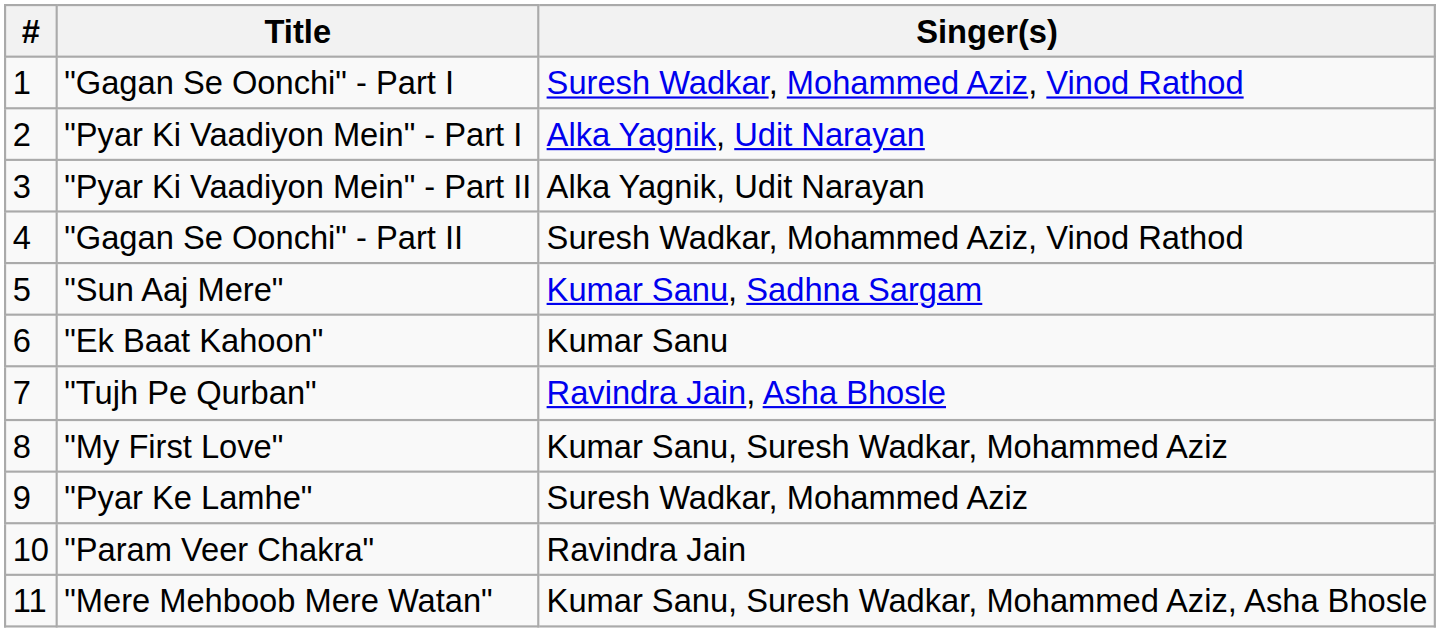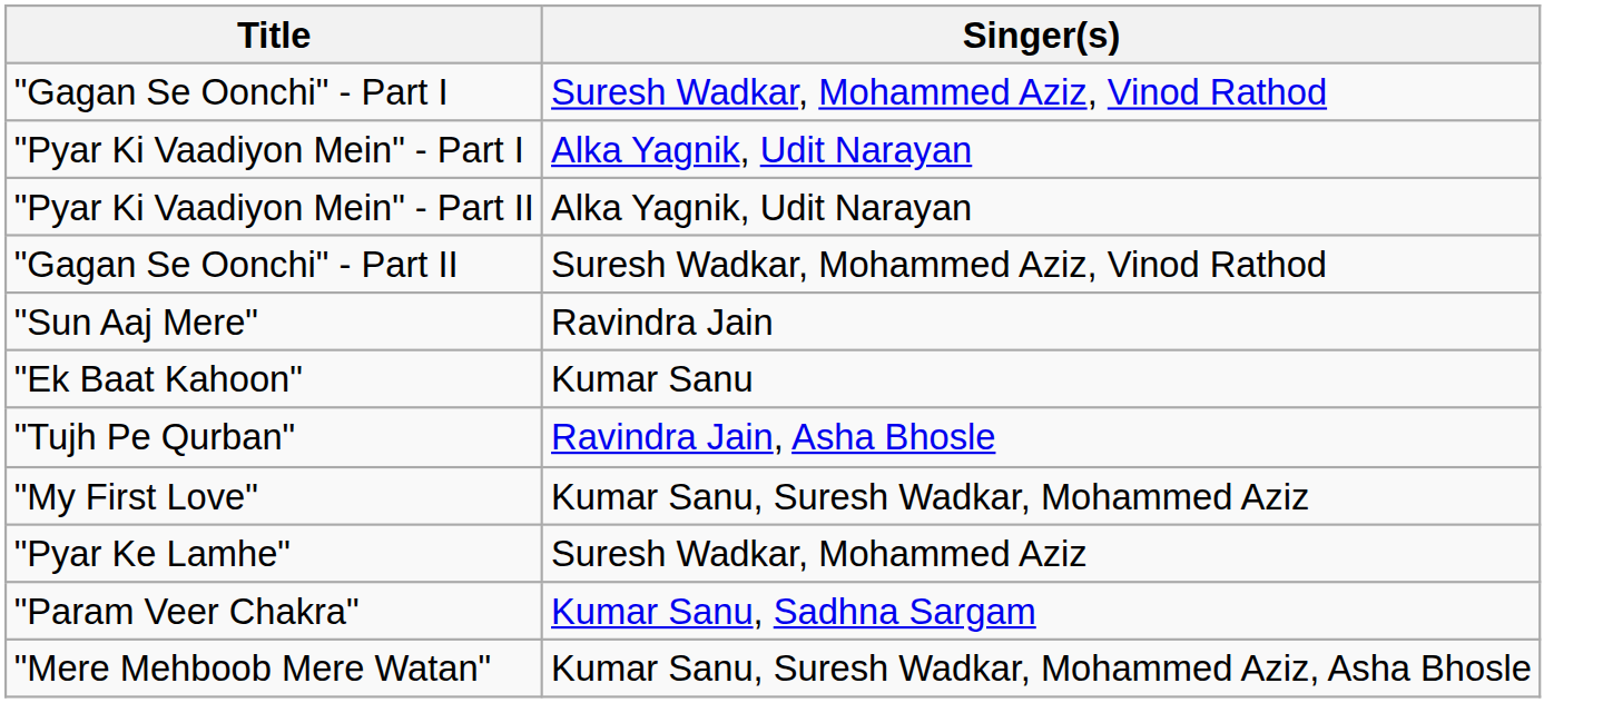 <table class="wikitable" style="font-size:95%;">
 <tr>
-<th>#</th>
 <th>Title</th>
 <th>Singer(s)</th>
 </tr>
 <tr>
-<td>1</td>
 <td>"Gagan Se Oonchi" - Part I</td>
 <td><a href='#'>Suresh Wadkar</a>, <a href='#'>Mohammed Aziz</a>, <a href='#'>Vinod Rathod</a></td>
 </tr>
 <tr>
-<td>2</td>
 <td>"Pyar Ki Vaadiyon Mein" - Part I</td>
 <td><a href='#'>Alka Yagnik</a>, <a href='#'>Udit Narayan</a></td>
 </tr>
 <tr>
-<td>3</td>
 <td>"Pyar Ki Vaadiyon Mein" - Part II</td>
 <td>Alka Yagnik, Udit Narayan</td>
 </tr>
 <tr>
-<td>4</td>
 <td>"Gagan Se Oonchi" - Part II</td>
 <td>Suresh Wadkar, Mohammed Aziz, Vinod Rathod</td>
 </tr>
 <tr>
-<td>5</td>
 <td>"Sun Aaj Mere"</td>
-<td><a href='#'>Kumar Sanu</a>, <a href='#'>Sadhna Sargam</a></td>
+<td>Ravindra Jain</td>
 </tr>
 <tr>
-<td>6</td>
 <td>"Ek Baat Kahoon"</td>
 <td>Kumar Sanu</td>
 </tr>
 <tr>
-<td>7</td>
 <td>"Tujh Pe Qurban"</td>
 <td><a href='#'>Ravindra Jain</a>, <a href='#'>Asha Bhosle</a></td>
 </tr>
 <tr>
-<td>8</td>
 <td>"My First Love"</td>
 <td>Kumar Sanu, Suresh Wadkar, Mohammed Aziz</td>
 </tr>
 <tr>
-<td>9</td>
 <td>"Pyar Ke Lamhe"</td>
 <td>Suresh Wadkar, Mohammed Aziz</td>
 </tr>
 <tr>
-<td>10</td>
 <td>"Param Veer Chakra"</td>
-<td>Ravindra Jain</td>
+<td><a href='#'>Kumar Sanu</a>, <a href='#'>Sadhna Sargam</a></td>
 </tr>
 <tr>
-<td>11</td>
 <td>"Mere Mehboob Mere Watan"</td>
 <td>Kumar Sanu, Suresh Wadkar, Mohammed Aziz, Asha Bhosle</td>
 </tr>
 </table>
